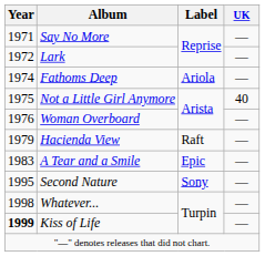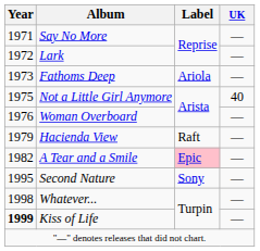 <table class="wikitable">
 <tr>
 <th>Year</th>
 <th>Album</th>
 <th>Label</th>
 <th style="width:35px;"><small><a href='#'>UK</a></small><br></th>
 </tr>
 <tr>
 <td>1971</td>
 <td><em><a href='#'>Say No More</a></em></td>
 <td rowspan="2"><a href='#'>Reprise</a></td>
 <td align=center>—</td>
 </tr>
 <tr>
 <td>1972</td>
 <td><em><a href='#'>Lark</a></em></td>
 <td align=center>—</td>
 </tr>
 <tr>
-<td>1974</td>
+<td>1973</td>
 <td><em><a href='#'>Fathoms Deep</a></em></td>
 <td><a href='#'>Ariola</a></td>
 <td align=center>—</td>
 </tr>
 <tr>
 <td>1975</td>
 <td><em><a href='#'>Not a Little Girl Anymore</a></em></td>
 <td rowspan="2"><a href='#'>Arista</a></td>
 <td align=center>40</td>
 </tr>
 <tr>
 <td>1976</td>
 <td><em><a href='#'>Woman Overboard</a></em></td>
 <td align=center>—</td>
 </tr>
 <tr>
 <td>1979</td>
 <td><em><a href='#'>Hacienda View</a></em></td>
 <td>Raft</td>
 <td align=center>—</td>
 </tr>
 <tr>
-<td>1983</td>
+<td>1982</td>
 <td><em><a href='#'>A Tear and a Smile</a></em> </td>
-<td><a href='#'>Epic</a></td>
+<td style="background: pink;"><a href='#'>Epic</a></td>
 <td align=center>—</td>
 </tr>
 <tr>
 <td>1995</td>
 <td><em>Second Nature</em></td>
 <td><a href='#'>Sony</a></td>
 <td align=center>—</td>
 </tr>
 <tr>
 <td>1998</td>
 <td><em>Whatever...</em></td>
 <td rowspan="2">Turpin</td>
 <td align=center>—</td>
 </tr>
 <tr>
 <td><strong>1999</strong></td>
 <td><em>Kiss of Life</em></td>
 <td align=center>—</td>
 </tr>
 <tr>
 <td colspan="4" style="text-align:center; font-size:9pt;">"—" denotes releases that did not chart.</td>
 </tr>
 </table>
